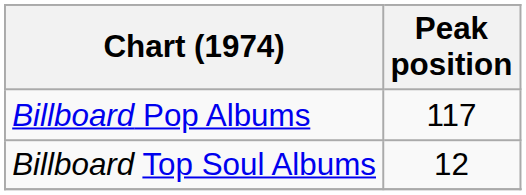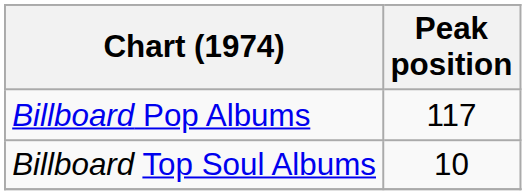 <table class="wikitable">
 <tr>
 <th>Chart (1974)</th>
 <th>Peak<br>position</th>
 </tr>
 <tr>
 <td><a href='#'><em>Billboard</em> Pop Albums</a></td>
 <td align=center>117</td>
 </tr>
 <tr>
 <td><em>Billboard</em> <a href='#'>Top Soul Albums</a></td>
-<td align=center>12</td>
+<td align=center>10</td>
 </tr>
 <tr>
 </tr>
 </table>
